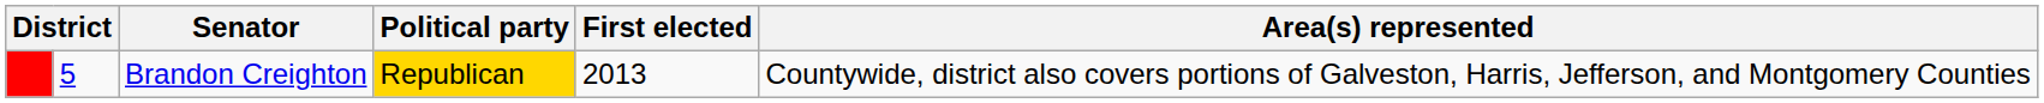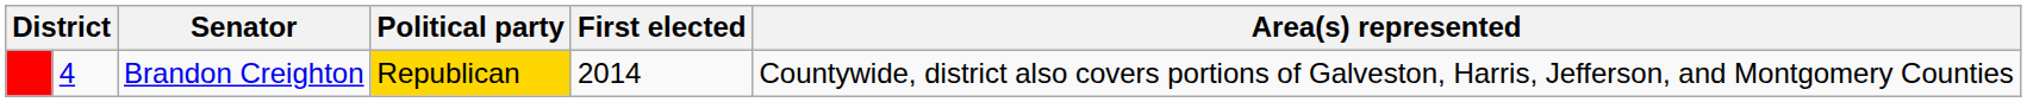 <table class="wikitable">
 <tr>
 <th colspan="2">District</th>
 <th>Senator</th>
 <th>Political party</th>
 <th>First elected</th>
 <th>Area(s) represented</th>
 </tr>
 <tr>
 <td bgcolor="red"> </td>
-<td><a href='#'>5</a></td>
+<td><a href='#'>4</a></td>
 <td><a href='#'>Brandon Creighton</a></td>
 <td style="background: gold;">Republican</td>
-<td>2013</td>
+<td>2014</td>
 <td>Countywide, district also covers portions of Galveston, Harris, Jefferson, and Montgomery Counties</td>
 </tr>
 </table>
